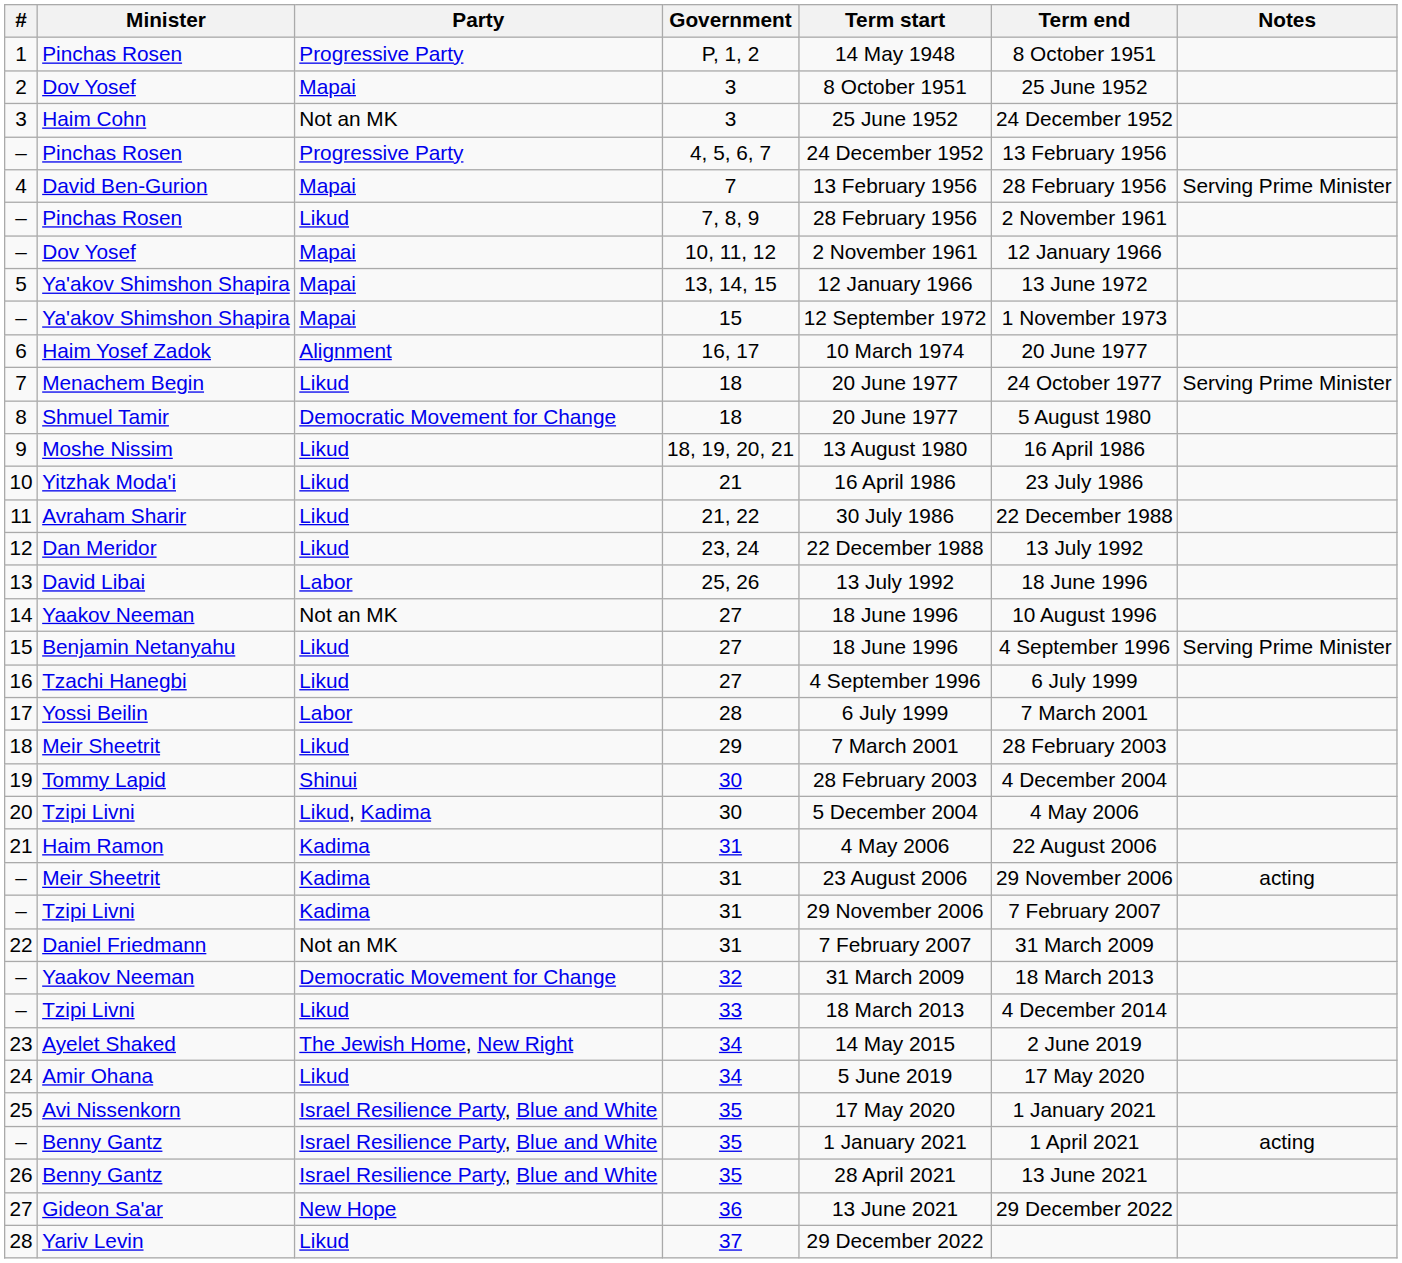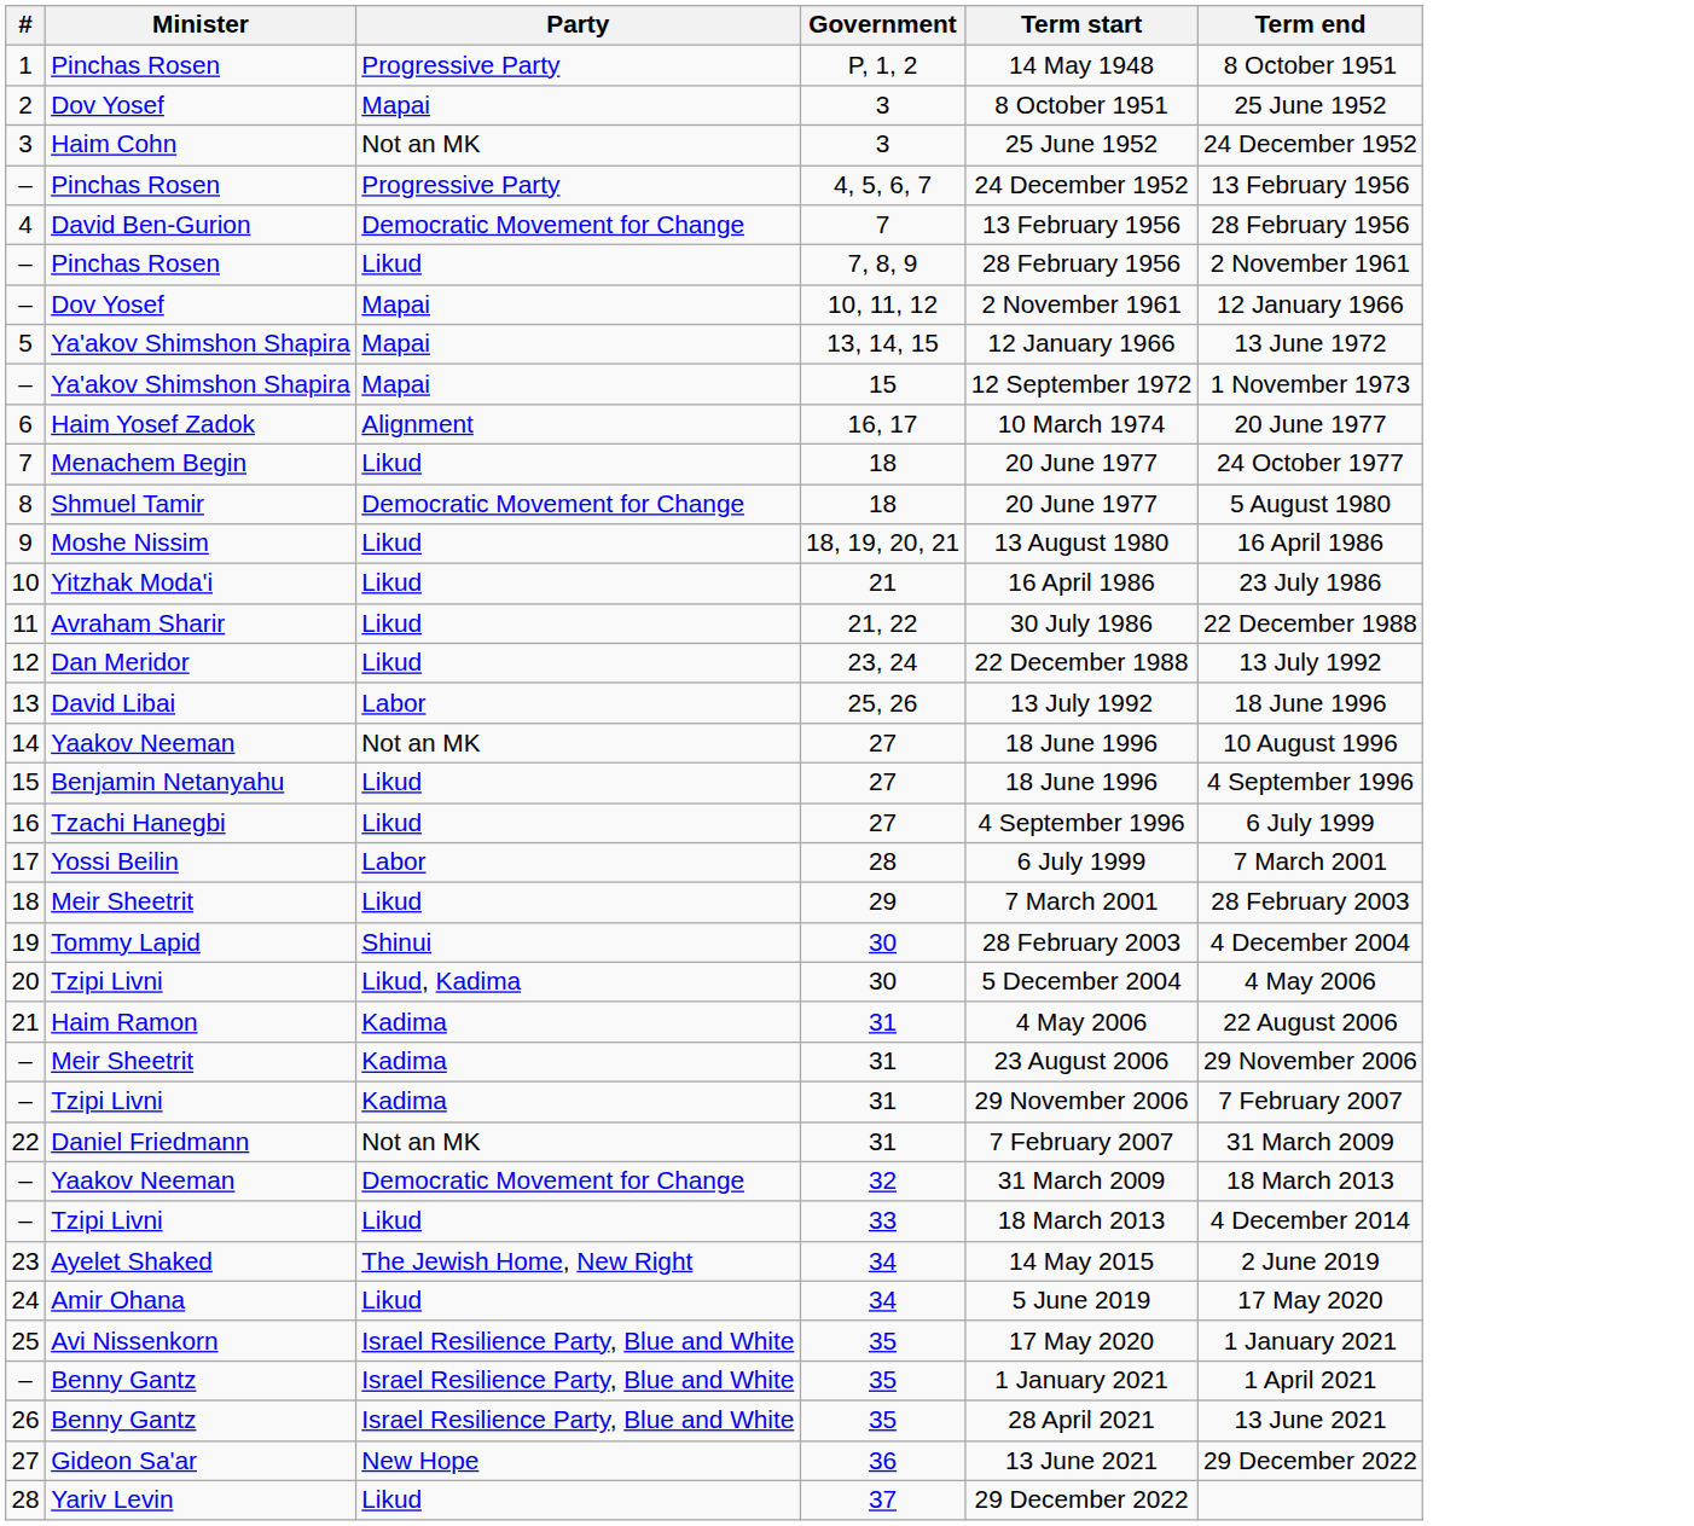 <table class=wikitable style=text-align:center>
 <tr>
 <th>#</th>
 <th>Minister</th>
 <th>Party</th>
 <th>Government</th>
 <th>Term start</th>
 <th>Term end</th>
-<th>Notes</th>
 </tr>
 <tr>
 <td>1</td>
 <td align=left><a href='#'>Pinchas Rosen</a></td>
 <td align=left><a href='#'>Progressive Party</a></td>
 <td>P, 1, 2</td>
 <td>14 May 1948</td>
 <td>8 October 1951</td>
-<td></td>
 </tr>
 <tr>
 <td>2</td>
 <td align=left><a href='#'>Dov Yosef</a></td>
 <td align=left><a href='#'>Mapai</a></td>
 <td>3</td>
 <td>8 October 1951</td>
 <td>25 June 1952</td>
-<td></td>
 </tr>
 <tr>
 <td>3</td>
 <td align=left><a href='#'>Haim Cohn</a></td>
 <td align=left>Not an MK</td>
 <td>3</td>
 <td>25 June 1952</td>
 <td>24 December 1952</td>
-<td></td>
 </tr>
 <tr>
 <td>–</td>
 <td align=left><a href='#'>Pinchas Rosen</a></td>
 <td align=left><a href='#'>Progressive Party</a></td>
 <td>4, 5, 6, 7</td>
 <td>24 December 1952</td>
 <td>13 February 1956</td>
-<td></td>
 </tr>
 <tr>
 <td>4</td>
 <td align=left><a href='#'>David Ben-Gurion</a></td>
-<td align=left><a href='#'>Mapai</a></td>
+<td align=left><a href='#'>Democratic Movement for Change</a></td>
 <td>7</td>
 <td>13 February 1956</td>
 <td>28 February 1956</td>
-<td>Serving Prime Minister</td>
 </tr>
 <tr>
 <td>–</td>
 <td align=left><a href='#'>Pinchas Rosen</a></td>
 <td align=left><a href='#'>Likud</a></td>
 <td>7, 8, 9</td>
 <td>28 February 1956</td>
 <td>2 November 1961</td>
-<td></td>
 </tr>
 <tr>
 <td>–</td>
 <td align=left><a href='#'>Dov Yosef</a></td>
 <td align=left><a href='#'>Mapai</a></td>
 <td>10, 11, 12</td>
 <td>2 November 1961</td>
 <td>12 January 1966</td>
-<td></td>
 </tr>
 <tr>
 <td>5</td>
 <td align=left><a href='#'>Ya'akov Shimshon Shapira</a></td>
 <td align=left><a href='#'>Mapai</a></td>
 <td>13, 14, 15</td>
 <td>12 January 1966</td>
 <td>13 June 1972</td>
-<td></td>
 </tr>
 <tr>
 <td>–</td>
 <td align=left><a href='#'>Ya'akov Shimshon Shapira</a></td>
 <td align=left><a href='#'>Mapai</a></td>
 <td>15</td>
 <td>12 September 1972</td>
 <td>1 November 1973</td>
-<td></td>
 </tr>
 <tr>
 <td>6</td>
 <td align=left><a href='#'>Haim Yosef Zadok</a></td>
 <td align=left><a href='#'>Alignment</a></td>
 <td>16, 17</td>
 <td>10 March 1974</td>
 <td>20 June 1977</td>
-<td></td>
 </tr>
 <tr>
 <td>7</td>
 <td align=left><a href='#'>Menachem Begin</a></td>
 <td align=left><a href='#'>Likud</a></td>
 <td>18</td>
 <td>20 June 1977</td>
 <td>24 October 1977</td>
-<td>Serving Prime Minister</td>
 </tr>
 <tr>
 <td>8</td>
 <td align=left><a href='#'>Shmuel Tamir</a></td>
 <td align=left><a href='#'>Democratic Movement for Change</a></td>
 <td>18</td>
 <td>20 June 1977</td>
 <td>5 August 1980</td>
-<td></td>
 </tr>
 <tr>
 <td>9</td>
 <td align=left><a href='#'>Moshe Nissim</a></td>
 <td align=left><a href='#'>Likud</a></td>
 <td>18, 19, 20, 21</td>
 <td>13 August 1980</td>
 <td>16 April 1986</td>
-<td></td>
 </tr>
 <tr>
 <td>10</td>
 <td align=left><a href='#'>Yitzhak Moda'i</a></td>
 <td align=left><a href='#'>Likud</a></td>
 <td>21</td>
 <td>16 April 1986</td>
 <td>23 July 1986</td>
-<td></td>
 </tr>
 <tr>
 <td>11</td>
 <td align=left><a href='#'>Avraham Sharir</a></td>
 <td align=left><a href='#'>Likud</a></td>
 <td>21, 22</td>
 <td>30 July 1986</td>
 <td>22 December 1988</td>
-<td></td>
 </tr>
 <tr>
 <td>12</td>
 <td align=left><a href='#'>Dan Meridor</a></td>
 <td align=left><a href='#'>Likud</a></td>
 <td>23, 24</td>
 <td>22 December 1988</td>
 <td>13 July 1992</td>
-<td></td>
 </tr>
 <tr>
 <td>13</td>
 <td align=left><a href='#'>David Libai</a></td>
 <td align=left><a href='#'>Labor</a></td>
 <td>25, 26</td>
 <td>13 July 1992</td>
 <td>18 June 1996</td>
-<td></td>
 </tr>
 <tr>
 <td>14</td>
 <td align=left><a href='#'>Yaakov Neeman</a></td>
 <td align=left>Not an MK</td>
 <td>27</td>
 <td>18 June 1996</td>
 <td>10 August 1996</td>
-<td></td>
 </tr>
 <tr>
 <td>15</td>
 <td align=left><a href='#'>Benjamin Netanyahu</a></td>
 <td align=left><a href='#'>Likud</a></td>
 <td>27</td>
 <td>18 June 1996</td>
 <td>4 September 1996</td>
-<td>Serving Prime Minister</td>
 </tr>
 <tr>
 <td>16</td>
 <td align=left><a href='#'>Tzachi Hanegbi</a></td>
 <td align=left><a href='#'>Likud</a></td>
 <td>27</td>
 <td>4 September 1996</td>
 <td>6 July 1999</td>
-<td></td>
 </tr>
 <tr>
 <td>17</td>
 <td align=left><a href='#'>Yossi Beilin</a></td>
 <td align=left><a href='#'>Labor</a></td>
 <td>28</td>
 <td>6 July 1999</td>
 <td>7 March 2001</td>
-<td></td>
 </tr>
 <tr>
 <td>18</td>
 <td align=left><a href='#'>Meir Sheetrit</a></td>
 <td align=left><a href='#'>Likud</a></td>
 <td>29</td>
 <td>7 March 2001</td>
 <td>28 February 2003</td>
-<td></td>
 </tr>
 <tr>
 <td>19</td>
 <td align=left><a href='#'>Tommy Lapid</a></td>
 <td align=left><a href='#'>Shinui</a></td>
 <td><a href='#'>30</a></td>
 <td>28 February 2003</td>
 <td>4 December 2004</td>
-<td></td>
 </tr>
 <tr>
 <td>20</td>
 <td align=left><a href='#'>Tzipi Livni</a></td>
 <td align=left><a href='#'>Likud</a>, <a href='#'>Kadima</a></td>
 <td>30</td>
 <td>5 December 2004</td>
 <td>4 May 2006</td>
-<td></td>
 </tr>
 <tr>
 <td>21</td>
 <td align=left><a href='#'>Haim Ramon</a></td>
 <td align=left><a href='#'>Kadima</a></td>
 <td><a href='#'>31</a></td>
 <td>4 May 2006</td>
 <td>22 August 2006</td>
-<td></td>
 </tr>
 <tr>
 <td>–</td>
 <td align=left><a href='#'>Meir Sheetrit</a></td>
 <td align=left><a href='#'>Kadima</a></td>
 <td>31</td>
 <td>23 August 2006</td>
 <td>29 November 2006</td>
-<td>acting</td>
 </tr>
 <tr>
 <td>–</td>
 <td align=left><a href='#'>Tzipi Livni</a></td>
 <td align=left><a href='#'>Kadima</a></td>
 <td>31</td>
 <td>29 November 2006</td>
 <td>7 February 2007</td>
-<td></td>
 </tr>
 <tr>
 <td>22</td>
 <td align=left><a href='#'>Daniel Friedmann</a></td>
 <td align=left>Not an MK</td>
 <td>31</td>
 <td>7 February 2007</td>
 <td>31 March 2009</td>
-<td></td>
 </tr>
 <tr>
 <td>–</td>
 <td align=left><a href='#'>Yaakov Neeman</a></td>
 <td align=left><a href='#'>Democratic Movement for Change</a></td>
 <td><a href='#'>32</a></td>
 <td>31 March 2009</td>
 <td>18 March 2013</td>
-<td></td>
 </tr>
 <tr>
 <td>–</td>
 <td align=left><a href='#'>Tzipi Livni</a></td>
 <td align=left><a href='#'>Likud</a></td>
 <td><a href='#'>33</a></td>
 <td>18 March 2013</td>
 <td>4 December 2014</td>
-<td></td>
 </tr>
 <tr>
 <td>23</td>
 <td align=left><a href='#'>Ayelet Shaked</a></td>
 <td align=left><a href='#'>The Jewish Home</a>, <a href='#'>New Right</a></td>
 <td><a href='#'>34</a></td>
 <td>14 May 2015</td>
 <td>2 June 2019</td>
-<td></td>
 </tr>
 <tr>
 <td>24</td>
 <td align=left><a href='#'>Amir Ohana</a></td>
 <td align=left><a href='#'>Likud</a></td>
 <td><a href='#'>34</a></td>
 <td>5 June 2019</td>
 <td>17 May 2020</td>
-<td></td>
 </tr>
 <tr>
 <td>25</td>
 <td align=left><a href='#'>Avi Nissenkorn</a></td>
 <td align=left><a href='#'>Israel Resilience Party</a>, <a href='#'>Blue and White</a></td>
 <td><a href='#'>35</a></td>
 <td>17 May 2020</td>
 <td>1 January 2021</td>
-<td></td>
 </tr>
 <tr>
 <td>–</td>
 <td align=left><a href='#'>Benny Gantz</a></td>
 <td align=left><a href='#'>Israel Resilience Party</a>, <a href='#'>Blue and White</a></td>
 <td><a href='#'>35</a></td>
 <td>1 January 2021</td>
 <td>1 April 2021</td>
-<td>acting</td>
 </tr>
 <tr>
 <td>26</td>
 <td align=left><a href='#'>Benny Gantz</a></td>
 <td align=left><a href='#'>Israel Resilience Party</a>, <a href='#'>Blue and White</a></td>
 <td><a href='#'>35</a></td>
 <td>28 April 2021</td>
 <td>13 June 2021</td>
-<td></td>
 </tr>
 <tr>
 <td>27</td>
 <td align=left><a href='#'>Gideon Sa'ar</a></td>
 <td align=left><a href='#'>New Hope</a></td>
 <td><a href='#'>36</a></td>
 <td>13 June 2021</td>
 <td>29 December 2022</td>
-<td></td>
 </tr>
 <tr>
 <td>28</td>
 <td align=left><a href='#'>Yariv Levin</a></td>
 <td align=left><a href='#'>Likud</a></td>
 <td><a href='#'>37</a></td>
 <td>29 December 2022</td>
 <td></td>
-<td></td>
 </tr>
 </table>
